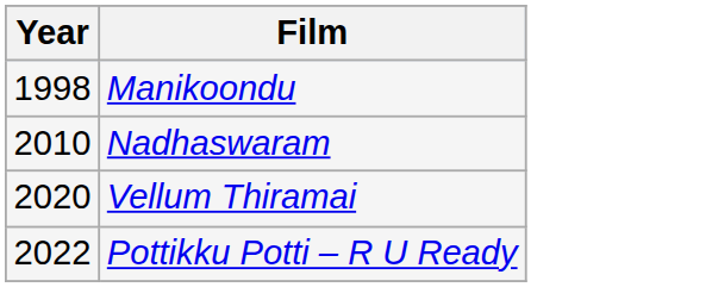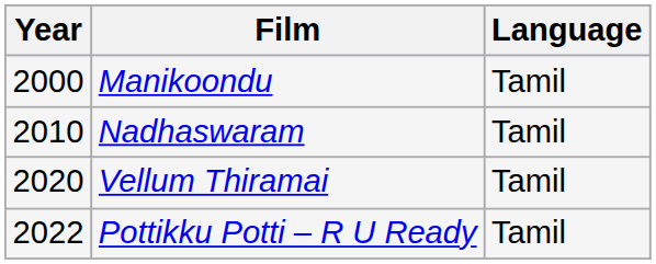 <table class="wikitable sortable" style="background:#f5f5f5;">
 <tr style="background:#B0C4DE;">
 <th>Year</th>
 <th>Film</th>
+<th>Language</th>
 </tr>
 <tr>
-<td>1998</td>
+<td>2000</td>
 <td><em><a href='#'>Manikoondu</a></em></td>
+<td>Tamil</td>
 </tr>
 <tr>
 <td>2010</td>
 <td><em><a href='#'>Nadhaswaram</a></em></td>
+<td>Tamil</td>
 </tr>
 <tr>
 <td>2020</td>
 <td><em><a href='#'>Vellum Thiramai</a></em></td>
+<td>Tamil</td>
 </tr>
 <tr>
 <td>2022</td>
 <td><em><a href='#'>Pottikku Potti – R U Ready</a> </em></td>
+<td>Tamil</td>
 </tr>
 </table>
